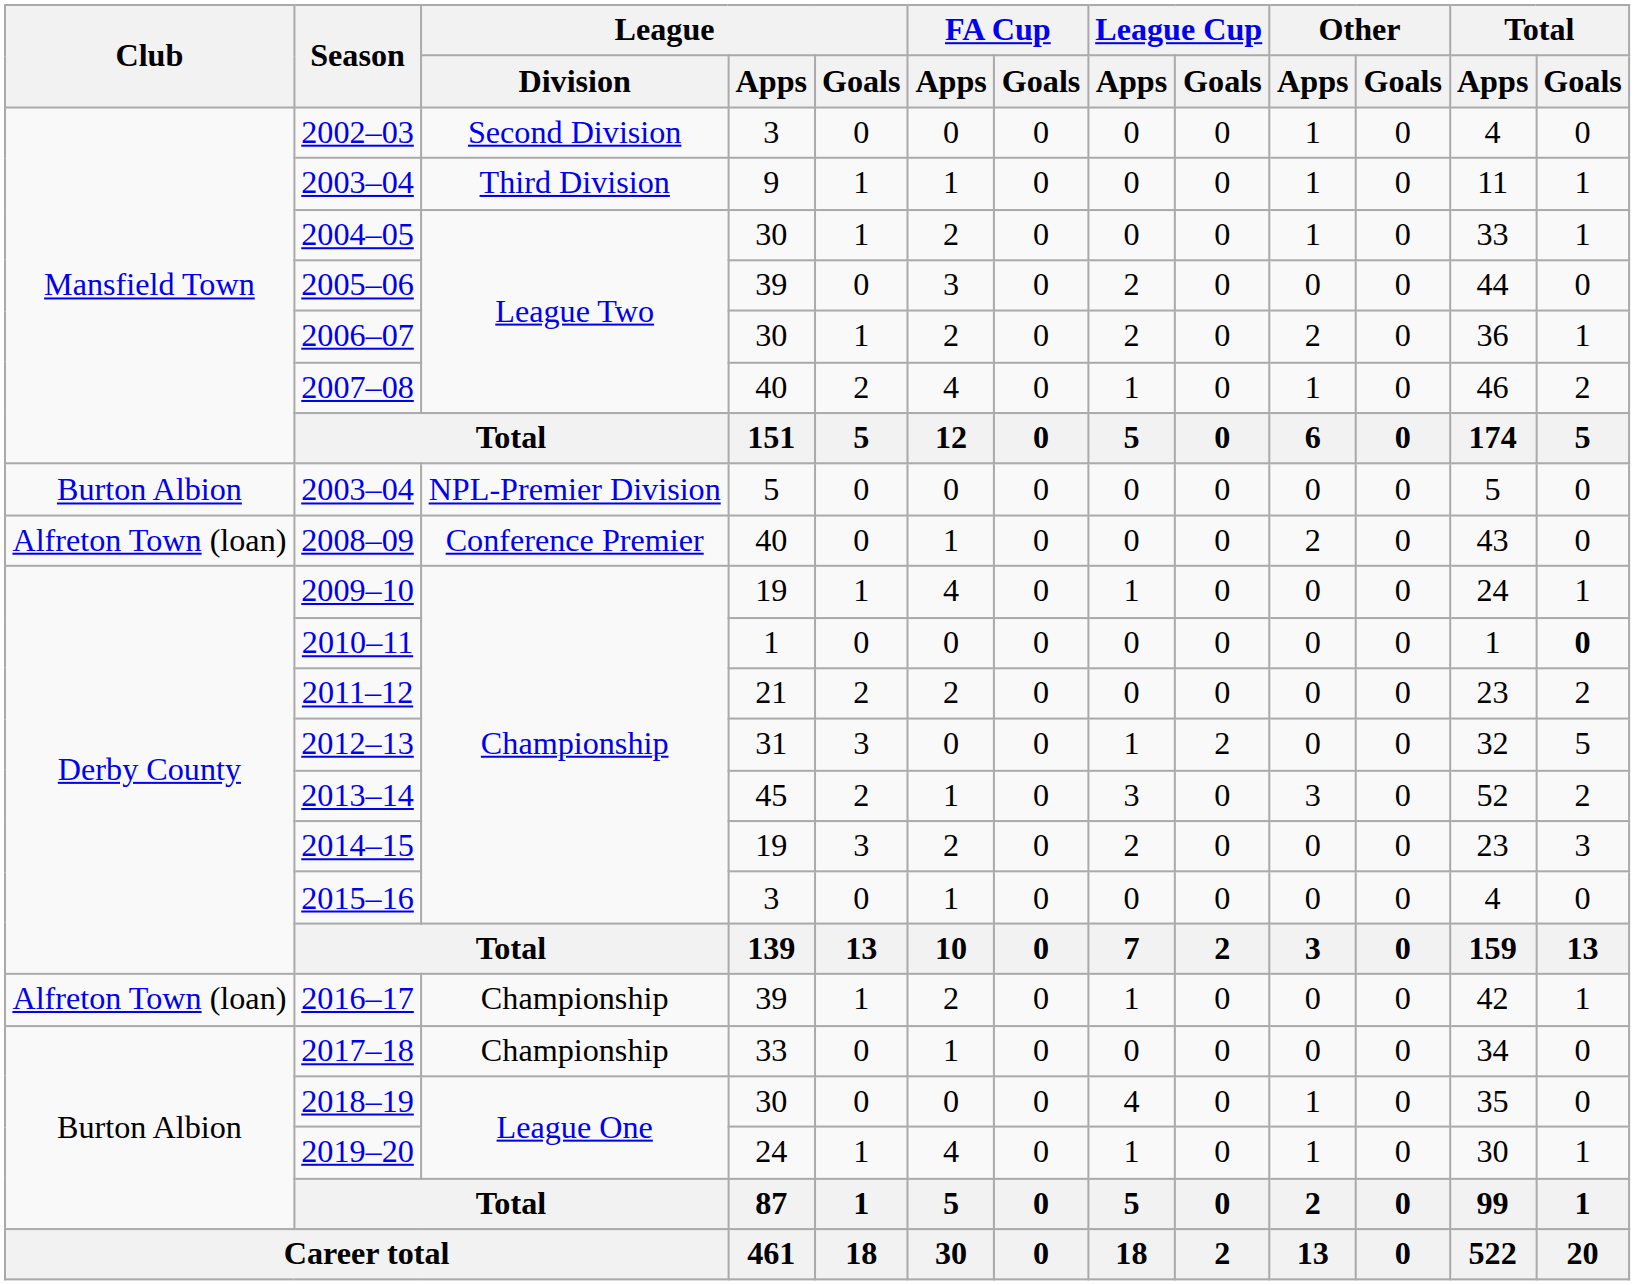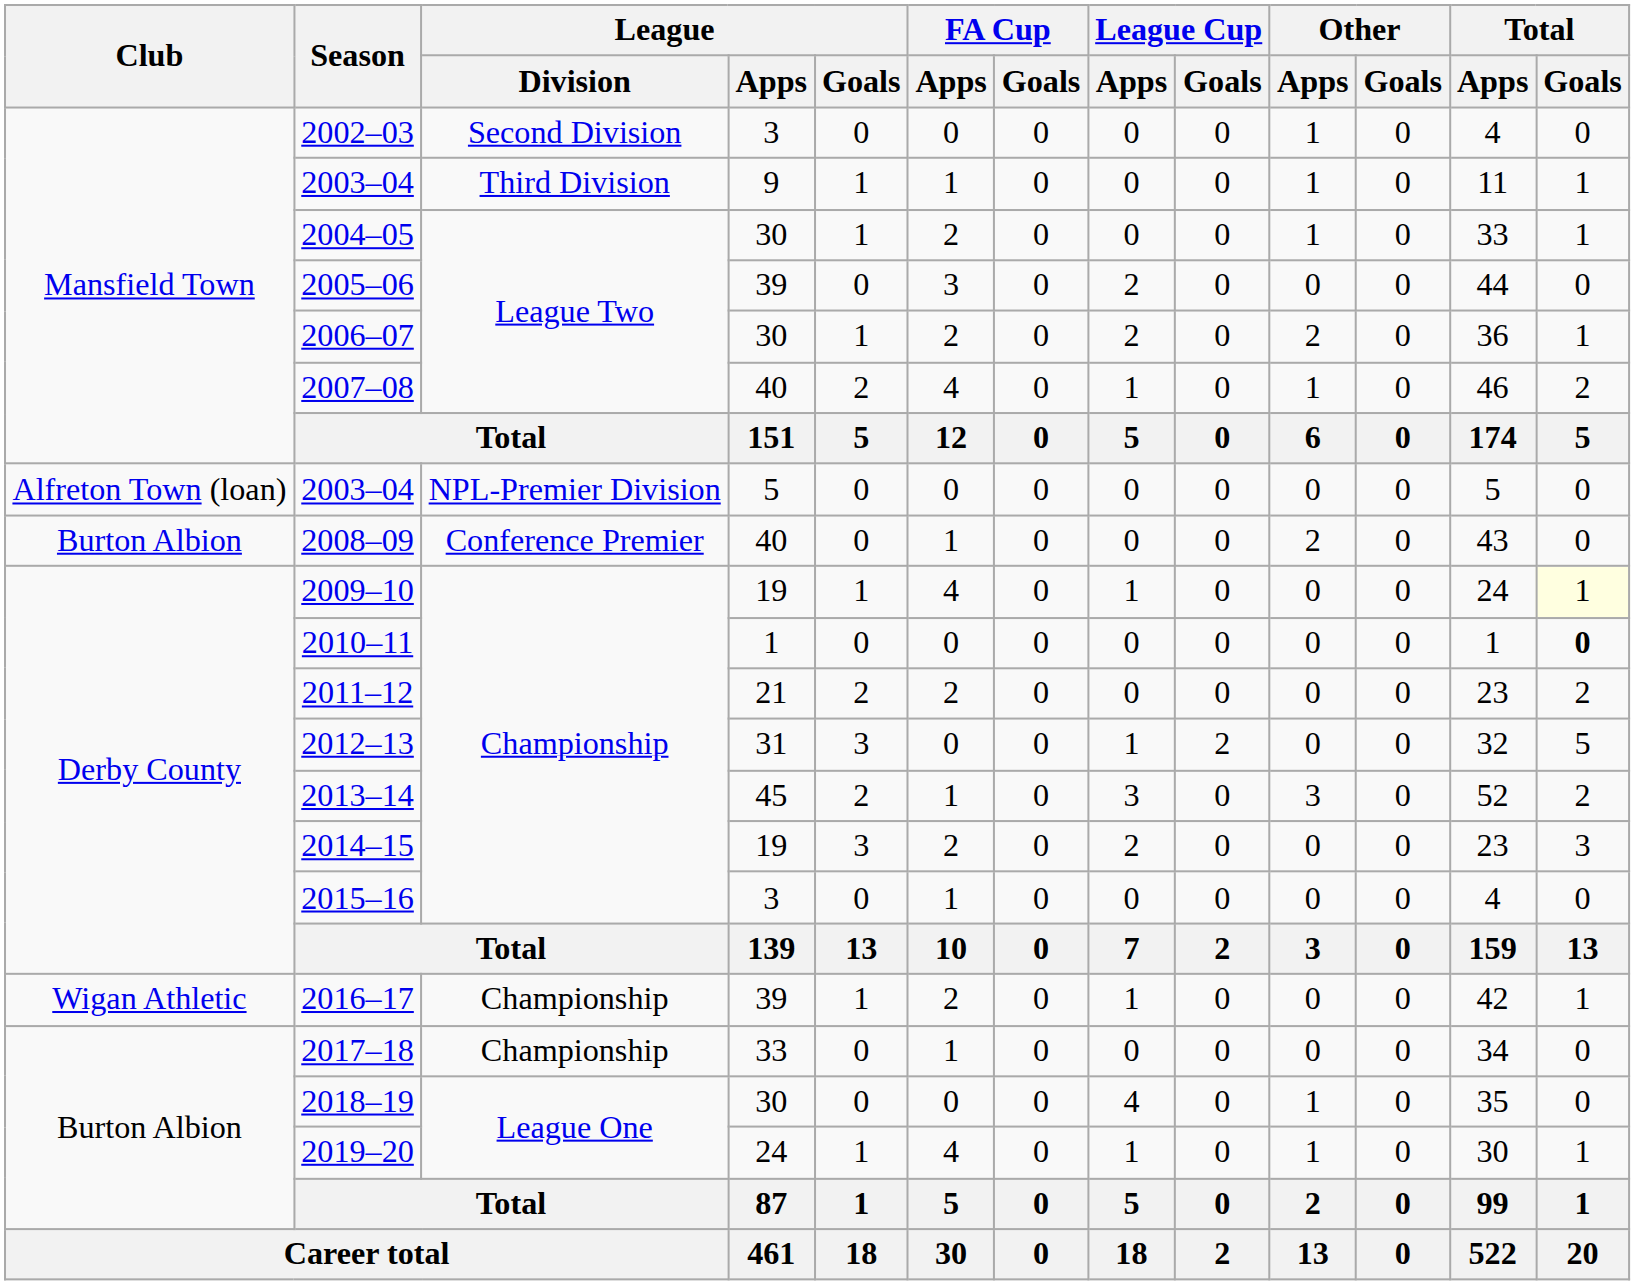 <table class="wikitable" style="text-align: center">
 <tr>
 <th rowspan="2">Club</th>
 <th rowspan="2">Season</th>
 <th colspan="3">League</th>
 <th colspan="2"><a href='#'>FA Cup</a></th>
 <th colspan="2"><a href='#'>League Cup</a></th>
 <th colspan="2">Other</th>
 <th colspan="2">Total</th>
 </tr>
 <tr>
 <th>Division</th>
 <th>Apps</th>
 <th>Goals</th>
 <th>Apps</th>
 <th>Goals</th>
 <th>Apps</th>
 <th>Goals</th>
 <th>Apps</th>
 <th>Goals</th>
 <th>Apps</th>
 <th>Goals</th>
 </tr>
 <tr>
 <td rowspan="7"><a href='#'>Mansfield Town</a></td>
 <td><a href='#'>2002–03</a></td>
 <td><a href='#'>Second Division</a></td>
 <td>3</td>
 <td>0</td>
 <td>0</td>
 <td>0</td>
 <td>0</td>
 <td>0</td>
 <td>1</td>
 <td>0</td>
 <td>4</td>
 <td>0</td>
 </tr>
 <tr>
 <td><a href='#'>2003–04</a></td>
 <td><a href='#'>Third Division</a></td>
 <td>9</td>
 <td>1</td>
 <td>1</td>
 <td>0</td>
 <td>0</td>
 <td>0</td>
 <td>1</td>
 <td>0</td>
 <td>11</td>
 <td>1</td>
 </tr>
 <tr>
 <td><a href='#'>2004–05</a></td>
 <td rowspan="4"><a href='#'>League Two</a></td>
 <td>30</td>
 <td>1</td>
 <td>2</td>
 <td>0</td>
 <td>0</td>
 <td>0</td>
 <td>1</td>
 <td>0</td>
 <td>33</td>
 <td>1</td>
 </tr>
 <tr>
 <td><a href='#'>2005–06</a></td>
 <td>39</td>
 <td>0</td>
 <td>3</td>
 <td>0</td>
 <td>2</td>
 <td>0</td>
 <td>0</td>
 <td>0</td>
 <td>44</td>
 <td>0</td>
 </tr>
 <tr>
 <td><a href='#'>2006–07</a></td>
 <td>30</td>
 <td>1</td>
 <td>2</td>
 <td>0</td>
 <td>2</td>
 <td>0</td>
 <td>2</td>
 <td>0</td>
 <td>36</td>
 <td>1</td>
 </tr>
 <tr>
 <td><a href='#'>2007–08</a></td>
 <td>40</td>
 <td>2</td>
 <td>4</td>
 <td>0</td>
 <td>1</td>
 <td>0</td>
 <td>1</td>
 <td>0</td>
 <td>46</td>
 <td>2</td>
 </tr>
 <tr>
 <th colspan="2">Total</th>
 <th>151</th>
 <th>5</th>
 <th>12</th>
 <th>0</th>
 <th>5</th>
 <th>0</th>
 <th>6</th>
 <th>0</th>
 <th>174</th>
 <th>5</th>
 </tr>
 <tr>
-<td><a href='#'>Burton Albion</a></td>
+<td><a href='#'>Alfreton Town</a> (loan)</td>
 <td><a href='#'>2003–04</a></td>
 <td><a href='#'>NPL-Premier Division</a></td>
 <td>5</td>
 <td>0</td>
 <td>0</td>
 <td>0</td>
 <td>0</td>
 <td>0</td>
 <td>0</td>
 <td>0</td>
 <td>5</td>
 <td>0</td>
 </tr>
 <tr>
-<td><a href='#'>Alfreton Town</a> (loan)</td>
+<td><a href='#'>Burton Albion</a></td>
 <td><a href='#'>2008–09</a></td>
 <td><a href='#'>Conference Premier</a></td>
 <td>40</td>
 <td>0</td>
 <td>1</td>
 <td>0</td>
 <td>0</td>
 <td>0</td>
 <td>2</td>
 <td>0</td>
 <td>43</td>
 <td>0</td>
 </tr>
 <tr>
 <td rowspan="8"><a href='#'>Derby County</a></td>
 <td><a href='#'>2009–10</a></td>
 <td rowspan="7"><a href='#'>Championship</a></td>
 <td>19</td>
 <td>1</td>
 <td>4</td>
 <td>0</td>
 <td>1</td>
 <td>0</td>
 <td>0</td>
 <td>0</td>
 <td>24</td>
-<td>1</td>
+<td style="background: lightyellow;">1</td>
 </tr>
 <tr>
 <td><a href='#'>2010–11</a></td>
 <td>1</td>
 <td>0</td>
 <td>0</td>
 <td>0</td>
 <td>0</td>
 <td>0</td>
 <td>0</td>
 <td>0</td>
 <td>1</td>
 <td><strong>0</strong></td>
 </tr>
 <tr>
 <td><a href='#'>2011–12</a></td>
 <td>21</td>
 <td>2</td>
 <td>2</td>
 <td>0</td>
 <td>0</td>
 <td>0</td>
 <td>0</td>
 <td>0</td>
 <td>23</td>
 <td>2</td>
 </tr>
 <tr>
 <td><a href='#'>2012–13</a></td>
 <td>31</td>
 <td>3</td>
 <td>0</td>
 <td>0</td>
 <td>1</td>
 <td>2</td>
 <td>0</td>
 <td>0</td>
 <td>32</td>
 <td>5</td>
 </tr>
 <tr>
 <td><a href='#'>2013–14</a></td>
 <td>45</td>
 <td>2</td>
 <td>1</td>
 <td>0</td>
 <td>3</td>
 <td>0</td>
 <td>3</td>
 <td>0</td>
 <td>52</td>
 <td>2</td>
 </tr>
 <tr>
 <td><a href='#'>2014–15</a></td>
 <td>19</td>
 <td>3</td>
 <td>2</td>
 <td>0</td>
 <td>2</td>
 <td>0</td>
 <td>0</td>
 <td>0</td>
 <td>23</td>
 <td>3</td>
 </tr>
 <tr>
 <td><a href='#'>2015–16</a></td>
 <td>3</td>
 <td>0</td>
 <td>1</td>
 <td>0</td>
 <td>0</td>
 <td>0</td>
 <td>0</td>
 <td>0</td>
 <td>4</td>
 <td>0</td>
 </tr>
 <tr>
 <th colspan="2">Total</th>
 <th>139</th>
 <th>13</th>
 <th>10</th>
 <th>0</th>
 <th>7</th>
 <th>2</th>
 <th>3</th>
 <th>0</th>
 <th>159</th>
 <th>13</th>
 </tr>
 <tr>
-<td><a href='#'>Alfreton Town</a> (loan)</td>
+<td><a href='#'>Wigan Athletic</a></td>
 <td><a href='#'>2016–17</a></td>
 <td>Championship</td>
 <td>39</td>
 <td>1</td>
 <td>2</td>
 <td>0</td>
 <td>1</td>
 <td>0</td>
 <td>0</td>
 <td>0</td>
 <td>42</td>
 <td>1</td>
 </tr>
 <tr>
 <td rowspan="4">Burton Albion</td>
 <td><a href='#'>2017–18</a></td>
 <td>Championship</td>
 <td>33</td>
 <td>0</td>
 <td>1</td>
 <td>0</td>
 <td>0</td>
 <td>0</td>
 <td>0</td>
 <td>0</td>
 <td>34</td>
 <td>0</td>
 </tr>
 <tr>
 <td><a href='#'>2018–19</a></td>
 <td rowspan="2"><a href='#'>League One</a></td>
 <td>30</td>
 <td>0</td>
 <td>0</td>
 <td>0</td>
 <td>4</td>
 <td>0</td>
 <td>1</td>
 <td>0</td>
 <td>35</td>
 <td>0</td>
 </tr>
 <tr>
 <td><a href='#'>2019–20</a></td>
 <td>24</td>
 <td>1</td>
 <td>4</td>
 <td>0</td>
 <td>1</td>
 <td>0</td>
 <td>1</td>
 <td>0</td>
 <td>30</td>
 <td>1</td>
 </tr>
 <tr>
 <th colspan="2">Total</th>
 <th>87</th>
 <th>1</th>
 <th>5</th>
 <th>0</th>
 <th>5</th>
 <th>0</th>
 <th>2</th>
 <th>0</th>
 <th>99</th>
 <th>1</th>
 </tr>
 <tr>
 <th colspan="3">Career total</th>
 <th>461</th>
 <th>18</th>
 <th>30</th>
 <th>0</th>
 <th>18</th>
 <th>2</th>
 <th>13</th>
 <th>0</th>
 <th>522</th>
 <th>20</th>
 </tr>
 </table>
